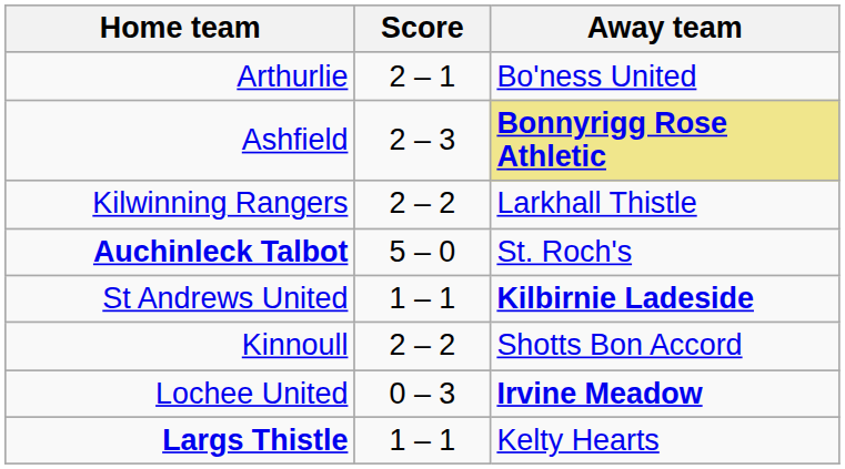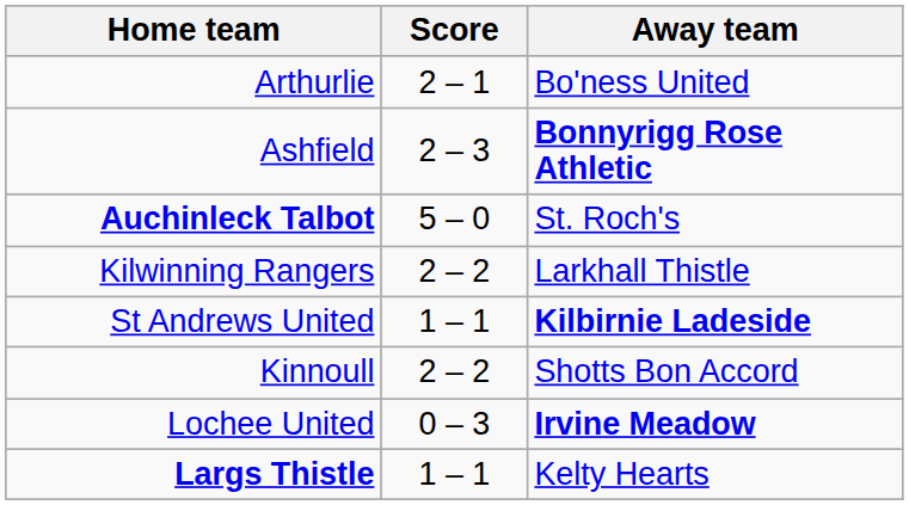 <table class="wikitable">
 <tr>
 <th align="right" width="180">Home team</th>
 <th align="center" width="65"> Score </th>
 <th align="left" width="180">Away team</th>
 </tr>
 <tr>
 <td style="text-align: right;"><a href='#'>Arthurlie</a></td>
 <td style="text-align: center;">2 – 1</td>
 <td style="text-align: left;"><a href='#'>Bo'ness United</a></td>
 </tr>
 <tr>
 <td style="text-align: right;"><a href='#'>Ashfield</a></td>
 <td style="text-align: center;">2 – 3</td>
-<td style="background: khaki; text-align: left;"><strong><a href='#'>Bonnyrigg Rose Athletic</a></strong></td>
+<td style="text-align: left;"><strong><a href='#'>Bonnyrigg Rose Athletic</a></strong></td>
+</tr>
+<tr>
+<td style="text-align: right;"><strong><a href='#'>Auchinleck Talbot</a></strong></td>
+<td style="text-align: center;">5 – 0</td>
+<td style="text-align: left;"><a href='#'>St. Roch's</a></td>
 </tr>
 <tr>
 <td style="text-align: right;"><a href='#'>Kilwinning Rangers</a></td>
 <td style="text-align: center;">2 – 2</td>
 <td style="text-align: left;"><a href='#'>Larkhall Thistle</a></td>
-</tr>
-<tr>
-<td style="text-align: right;"><strong><a href='#'>Auchinleck Talbot</a></strong></td>
-<td style="text-align: center;">5 – 0</td>
-<td style="text-align: left;"><a href='#'>St. Roch's</a></td>
 </tr>
 <tr>
 <td style="text-align: right;"><a href='#'>St Andrews United</a></td>
 <td style="text-align: center;">1 – 1</td>
 <td style="text-align: left;"><strong><a href='#'>Kilbirnie Ladeside</a></strong></td>
 </tr>
 <tr>
 <td style="text-align: right;"><a href='#'>Kinnoull</a></td>
 <td style="text-align: center;">2 – 2</td>
 <td style="text-align: left;"><a href='#'>Shotts Bon Accord</a></td>
 </tr>
 <tr>
 <td style="text-align: right;"><a href='#'>Lochee United</a></td>
 <td style="text-align: center;">0 – 3</td>
 <td style="text-align: left;"><strong><a href='#'>Irvine Meadow</a></strong></td>
 </tr>
 <tr>
 <td style="text-align: right;"><strong><a href='#'>Largs Thistle</a></strong></td>
 <td style="text-align: center;">1 – 1</td>
 <td style="text-align: left;"><a href='#'>Kelty Hearts</a></td>
 </tr>
 </table>
